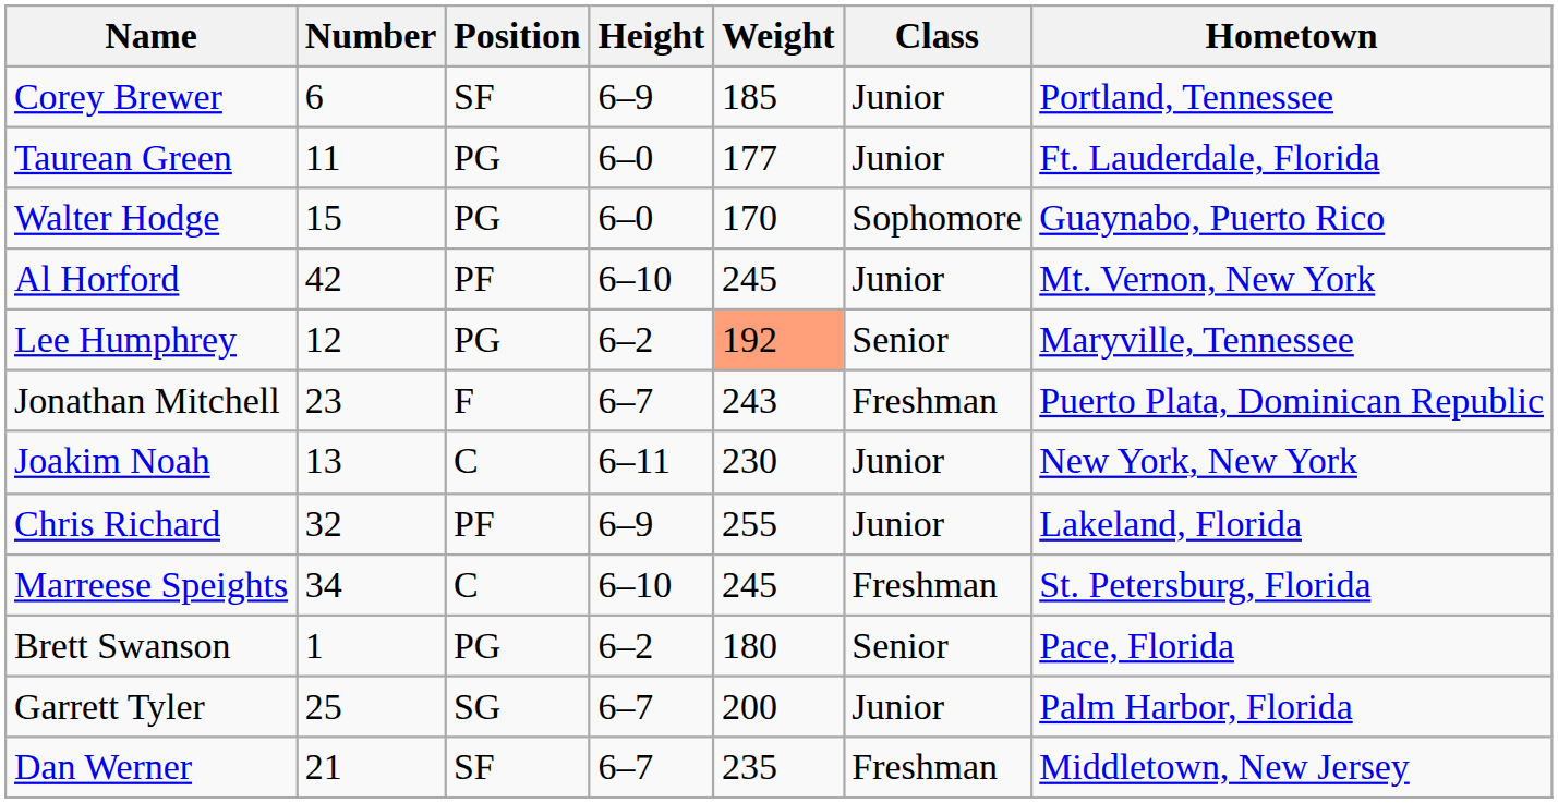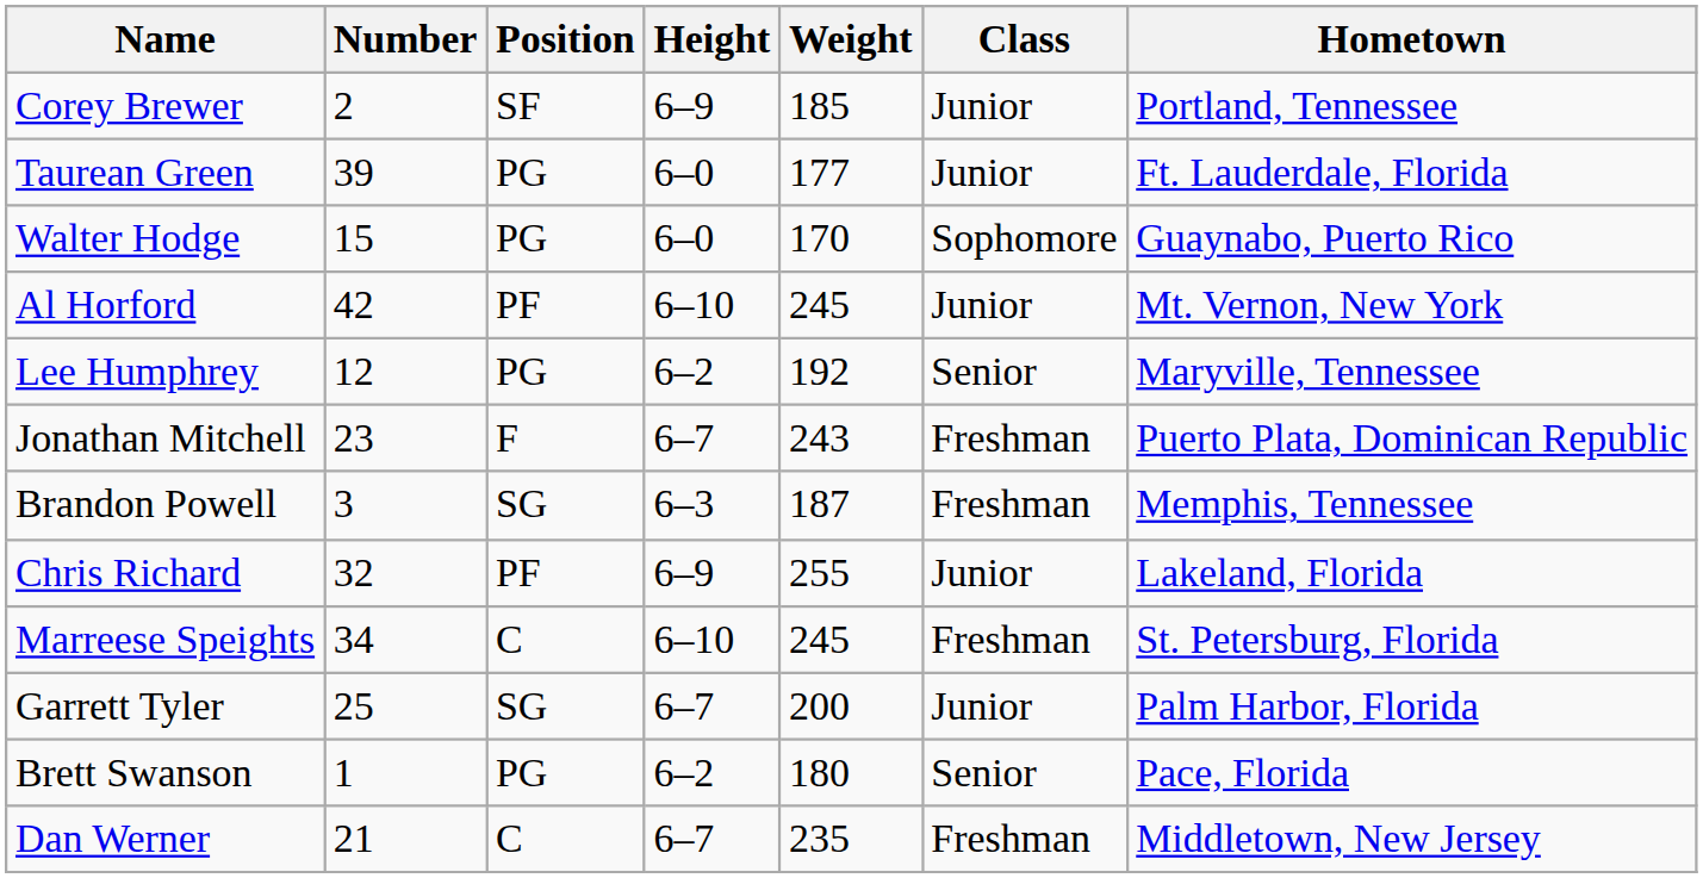 <table class="wikitable" style="font-size: 95%;">
 <tr>
 <th>Name</th>
 <th>Number</th>
 <th>Position</th>
 <th>Height</th>
 <th>Weight</th>
 <th>Class</th>
 <th>Hometown</th>
 </tr>
 <tr>
 <td><a href='#'>Corey Brewer</a></td>
-<td>6</td>
+<td>2</td>
 <td>SF</td>
 <td>6–9</td>
 <td>185</td>
 <td>Junior</td>
 <td><a href='#'>Portland, Tennessee</a></td>
 </tr>
 <tr>
 <td><a href='#'>Taurean Green</a></td>
-<td>11</td>
+<td>39</td>
 <td>PG</td>
 <td>6–0</td>
 <td>177</td>
 <td>Junior</td>
 <td><a href='#'>Ft. Lauderdale, Florida</a></td>
 </tr>
 <tr>
 <td><a href='#'>Walter Hodge</a></td>
 <td>15</td>
 <td>PG</td>
 <td>6–0</td>
 <td>170</td>
 <td>Sophomore</td>
 <td><a href='#'>Guaynabo, Puerto Rico</a></td>
 </tr>
 <tr>
 <td><a href='#'>Al Horford</a></td>
 <td>42</td>
 <td>PF</td>
 <td>6–10</td>
 <td>245</td>
 <td>Junior</td>
 <td><a href='#'>Mt. Vernon, New York</a></td>
 </tr>
 <tr>
 <td><a href='#'>Lee Humphrey</a></td>
 <td>12</td>
 <td>PG</td>
 <td>6–2</td>
-<td style="background: lightsalmon;">192</td>
+<td>192</td>
 <td>Senior</td>
 <td><a href='#'>Maryville, Tennessee</a></td>
 </tr>
 <tr>
 <td>Jonathan Mitchell</td>
 <td>23</td>
 <td>F</td>
 <td>6–7</td>
 <td>243</td>
 <td>Freshman</td>
 <td><a href='#'>Puerto Plata, Dominican Republic</a></td>
 </tr>
 <tr>
-<td><a href='#'>Joakim Noah</a></td>
-<td>13</td>
-<td>C</td>
-<td>6–11</td>
-<td>230</td>
-<td>Junior</td>
-<td><a href='#'>New York, New York</a></td>
+<td>Brandon Powell</td>
+<td>3</td>
+<td>SG</td>
+<td>6–3</td>
+<td>187</td>
+<td>Freshman</td>
+<td><a href='#'>Memphis, Tennessee</a></td>
 </tr>
 <tr>
 <td><a href='#'>Chris Richard</a></td>
 <td>32</td>
 <td>PF</td>
 <td>6–9</td>
 <td>255</td>
 <td>Junior</td>
 <td><a href='#'>Lakeland, Florida</a></td>
 </tr>
 <tr>
 <td><a href='#'>Marreese Speights</a></td>
 <td>34</td>
 <td>C</td>
 <td>6–10</td>
 <td>245</td>
 <td>Freshman</td>
 <td><a href='#'>St. Petersburg, Florida</a></td>
 </tr>
 <tr>
+<td>Garrett Tyler</td>
+<td>25</td>
+<td>SG</td>
+<td>6–7</td>
+<td>200</td>
+<td>Junior</td>
+<td><a href='#'>Palm Harbor, Florida</a></td>
+</tr>
+<tr>
 <td>Brett Swanson</td>
 <td>1</td>
 <td>PG</td>
 <td>6–2</td>
 <td>180</td>
 <td>Senior</td>
 <td><a href='#'>Pace, Florida</a></td>
 </tr>
 <tr>
-<td>Garrett Tyler</td>
-<td>25</td>
-<td>SG</td>
-<td>6–7</td>
-<td>200</td>
-<td>Junior</td>
-<td><a href='#'>Palm Harbor, Florida</a></td>
-</tr>
-<tr>
 <td><a href='#'>Dan Werner</a></td>
 <td>21</td>
-<td>SF</td>
+<td>C</td>
 <td>6–7</td>
 <td>235</td>
 <td>Freshman</td>
 <td><a href='#'>Middletown, New Jersey</a></td>
 </tr>
 <tr>
 </tr>
 </table>
